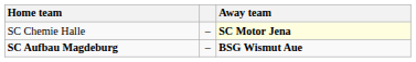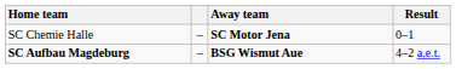 <table class="wikitable" style="width:585px;">
 <tr>
 <th style="width:250px; text-align:left;">Home team</th>
 <th style="width:15px;"></th>
 <th style="width:250px; text-align:left;">Away team</th>
+<th style="width:70px;" align="center;">Result</th>
 </tr>
 <tr>
 <td>SC Chemie Halle</td>
 <td style="text-align:center;">–</td>
-<td style="background: lightyellow;"><strong>SC Motor Jena</strong></td>
+<td><strong>SC Motor Jena</strong></td>
+<td>0–1</td>
 </tr>
 <tr>
 <td><strong>SC Aufbau Magdeburg</strong></td>
 <td style="text-align:center;">–</td>
 <td><strong>BSG Wismut Aue</strong></td>
+<td>4–2 <a href='#'>a.e.t.</a></td>
 </tr>
 </table>
